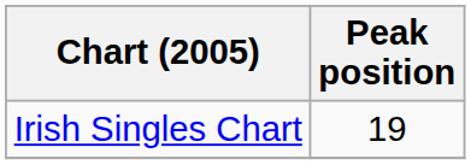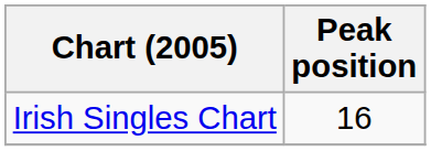 <table class="wikitable">
 <tr>
 <th>Chart (2005)</th>
 <th>Peak<br>position</th>
 </tr>
 <tr>
 <td><a href='#'>Irish Singles Chart</a></td>
-<td align=center>19</td>
+<td align=center>16</td>
 </tr>
 <tr>
 </tr>
 </table>
